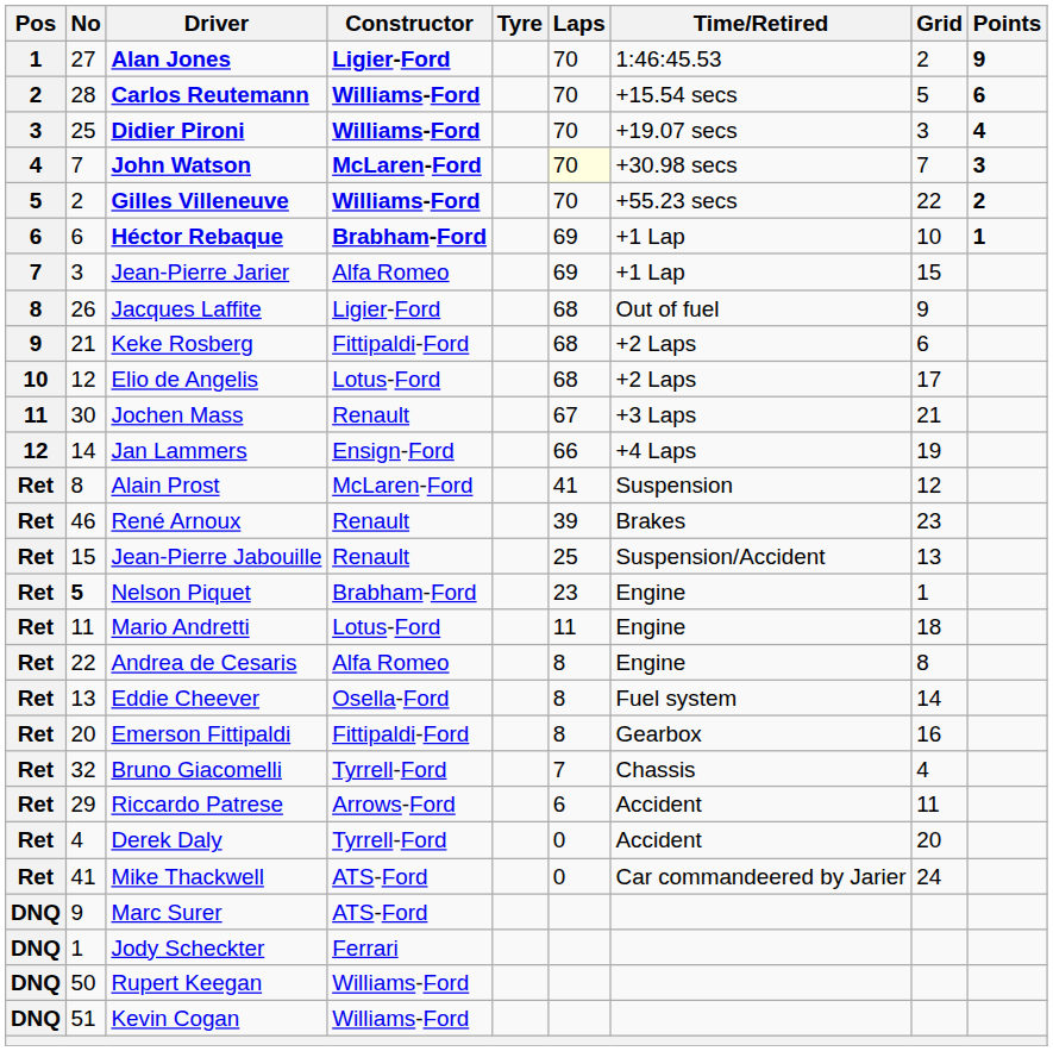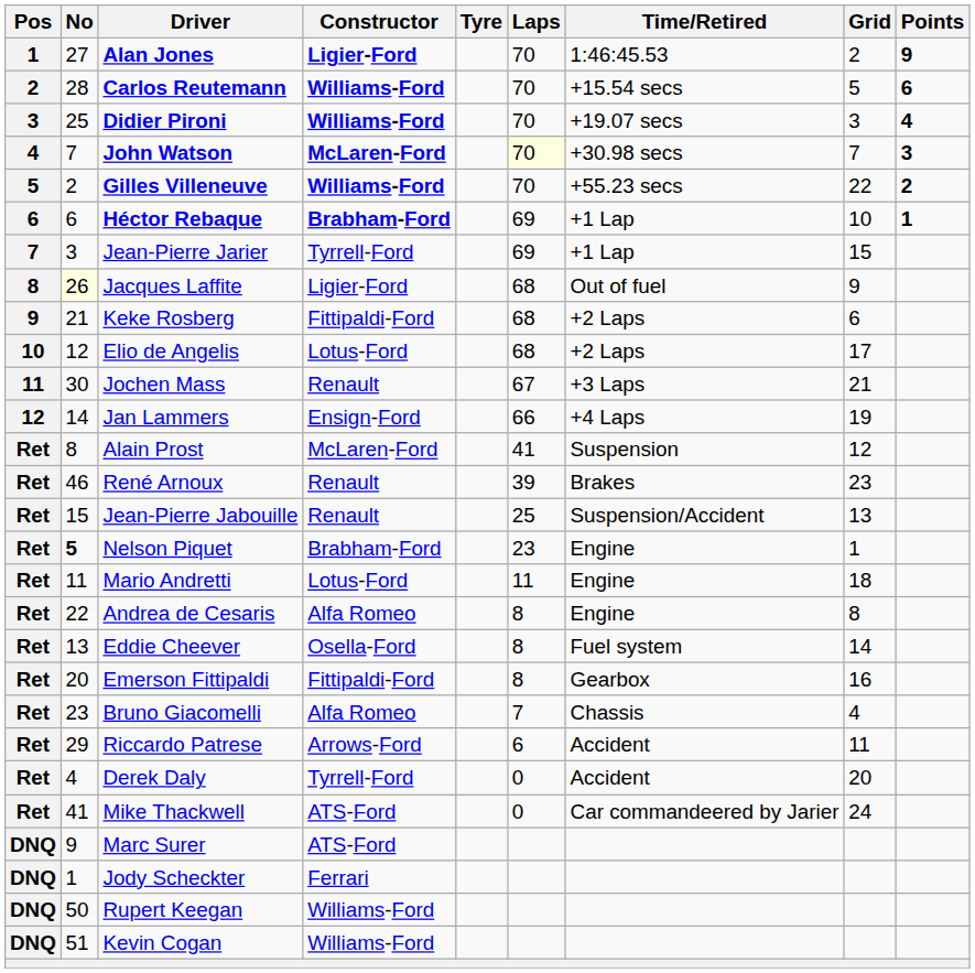 <table class="wikitable" style="font-size: 95%;">
 <tr>
 <th>Pos</th>
 <th>No</th>
 <th>Driver</th>
 <th>Constructor</th>
 <th>Tyre</th>
 <th>Laps</th>
 <th>Time/Retired</th>
 <th>Grid</th>
 <th>Points</th>
 </tr>
 <tr>
 <th>1</th>
 <td>27</td>
 <td> <strong><a href='#'>Alan Jones</a></strong></td>
 <td><strong><a href='#'>Ligier</a>-<a href='#'>Ford</a></strong></td>
 <td></td>
 <td>70</td>
 <td>1:46:45.53</td>
 <td>2</td>
 <td><strong>9</strong></td>
 </tr>
 <tr>
 <th>2</th>
 <td>28</td>
 <td> <strong><a href='#'>Carlos Reutemann</a></strong></td>
 <td><strong><a href='#'>Williams</a>-<a href='#'>Ford</a></strong></td>
 <td></td>
 <td>70</td>
 <td>+15.54 secs</td>
 <td>5</td>
 <td><strong>6</strong></td>
 </tr>
 <tr>
 <th>3</th>
 <td>25</td>
 <td> <strong><a href='#'>Didier Pironi</a></strong></td>
 <td><strong><a href='#'>Williams</a>-<a href='#'>Ford</a></strong></td>
 <td></td>
 <td>70</td>
 <td>+19.07 secs</td>
 <td>3</td>
 <td><strong>4</strong></td>
 </tr>
 <tr>
 <th>4</th>
 <td>7</td>
 <td> <strong><a href='#'>John Watson</a></strong></td>
 <td><strong><a href='#'>McLaren</a>-<a href='#'>Ford</a></strong></td>
 <td></td>
 <td style="background: lightyellow;">70</td>
 <td>+30.98 secs</td>
 <td>7</td>
 <td><strong>3</strong></td>
 </tr>
 <tr>
 <th>5</th>
 <td>2</td>
 <td> <strong><a href='#'>Gilles Villeneuve</a></strong></td>
 <td><strong><a href='#'>Williams</a>-<a href='#'>Ford</a></strong></td>
 <td></td>
 <td>70</td>
 <td>+55.23 secs</td>
 <td>22</td>
 <td><strong>2</strong></td>
 </tr>
 <tr>
 <th>6</th>
 <td>6</td>
 <td> <strong><a href='#'>Héctor Rebaque</a></strong></td>
 <td><strong><a href='#'>Brabham</a>-<a href='#'>Ford</a></strong></td>
 <td></td>
 <td>69</td>
 <td>+1 Lap</td>
 <td>10</td>
 <td><strong>1</strong></td>
 </tr>
 <tr>
 <th>7</th>
 <td>3</td>
 <td> <a href='#'>Jean-Pierre Jarier</a></td>
-<td><a href='#'>Alfa Romeo</a></td>
+<td><a href='#'>Tyrrell</a>-<a href='#'>Ford</a></td>
 <td></td>
 <td>69</td>
 <td>+1 Lap</td>
 <td>15</td>
 <td></td>
 </tr>
 <tr>
 <th>8</th>
-<td>26</td>
+<td style="background: lightyellow;">26</td>
 <td> <a href='#'>Jacques Laffite</a></td>
 <td><a href='#'>Ligier</a>-<a href='#'>Ford</a></td>
 <td></td>
 <td>68</td>
 <td>Out of fuel</td>
 <td>9</td>
 <td></td>
 </tr>
 <tr>
 <th>9</th>
 <td>21</td>
 <td> <a href='#'>Keke Rosberg</a></td>
 <td><a href='#'>Fittipaldi</a>-<a href='#'>Ford</a></td>
 <td></td>
 <td>68</td>
 <td>+2 Laps</td>
 <td>6</td>
 <td></td>
 </tr>
 <tr>
 <th>10</th>
 <td>12</td>
 <td> <a href='#'>Elio de Angelis</a></td>
 <td><a href='#'>Lotus</a>-<a href='#'>Ford</a></td>
 <td></td>
 <td>68</td>
 <td>+2 Laps</td>
 <td>17</td>
 <td></td>
 </tr>
 <tr>
 <th>11</th>
 <td>30</td>
 <td> <a href='#'>Jochen Mass</a></td>
 <td><a href='#'>Renault</a></td>
 <td></td>
 <td>67</td>
 <td>+3 Laps</td>
 <td>21</td>
 <td></td>
 </tr>
 <tr>
 <th>12</th>
 <td>14</td>
 <td> <a href='#'>Jan Lammers</a></td>
 <td><a href='#'>Ensign</a>-<a href='#'>Ford</a></td>
 <td></td>
 <td>66</td>
 <td>+4 Laps</td>
 <td>19</td>
 <td></td>
 </tr>
 <tr>
 <th>Ret</th>
 <td>8</td>
 <td> <a href='#'>Alain Prost</a></td>
 <td><a href='#'>McLaren</a>-<a href='#'>Ford</a></td>
 <td></td>
 <td>41</td>
 <td>Suspension</td>
 <td>12</td>
 <td></td>
 </tr>
 <tr>
 <th>Ret</th>
 <td>46</td>
 <td> <a href='#'>René Arnoux</a></td>
 <td><a href='#'>Renault</a></td>
 <td></td>
 <td>39</td>
 <td>Brakes</td>
 <td>23</td>
 <td></td>
 </tr>
 <tr>
 <th>Ret</th>
 <td>15</td>
 <td> <a href='#'>Jean-Pierre Jabouille</a></td>
 <td><a href='#'>Renault</a></td>
 <td></td>
 <td>25</td>
 <td>Suspension/Accident</td>
 <td>13</td>
 <td></td>
 </tr>
 <tr>
 <th>Ret</th>
 <td><strong>5</strong></td>
 <td> <a href='#'>Nelson Piquet</a></td>
 <td><a href='#'>Brabham</a>-<a href='#'>Ford</a></td>
 <td></td>
 <td>23</td>
 <td>Engine</td>
 <td>1</td>
 <td></td>
 </tr>
 <tr>
 <th>Ret</th>
 <td>11</td>
 <td> <a href='#'>Mario Andretti</a></td>
 <td><a href='#'>Lotus</a>-<a href='#'>Ford</a></td>
 <td></td>
 <td>11</td>
 <td>Engine</td>
 <td>18</td>
 <td></td>
 </tr>
 <tr>
 <th>Ret</th>
 <td>22</td>
 <td> <a href='#'>Andrea de Cesaris</a></td>
 <td><a href='#'>Alfa Romeo</a></td>
 <td></td>
 <td>8</td>
 <td>Engine</td>
 <td>8</td>
 <td></td>
 </tr>
 <tr>
 <th>Ret</th>
 <td>13</td>
 <td> <a href='#'>Eddie Cheever</a></td>
 <td><a href='#'>Osella</a>-<a href='#'>Ford</a></td>
 <td></td>
 <td>8</td>
 <td>Fuel system</td>
 <td>14</td>
 <td></td>
 </tr>
 <tr>
 <th>Ret</th>
 <td>20</td>
 <td> <a href='#'>Emerson Fittipaldi</a></td>
 <td><a href='#'>Fittipaldi</a>-<a href='#'>Ford</a></td>
 <td></td>
 <td>8</td>
 <td>Gearbox</td>
 <td>16</td>
 <td></td>
 </tr>
 <tr>
 <th>Ret</th>
-<td>32</td>
+<td>23</td>
 <td> <a href='#'>Bruno Giacomelli</a></td>
-<td><a href='#'>Tyrrell</a>-<a href='#'>Ford</a></td>
+<td><a href='#'>Alfa Romeo</a></td>
 <td></td>
 <td>7</td>
 <td>Chassis</td>
 <td>4</td>
 <td></td>
 </tr>
 <tr>
 <th>Ret</th>
 <td>29</td>
 <td> <a href='#'>Riccardo Patrese</a></td>
 <td><a href='#'>Arrows</a>-<a href='#'>Ford</a></td>
 <td></td>
 <td>6</td>
 <td>Accident</td>
 <td>11</td>
 <td></td>
 </tr>
 <tr>
 <th>Ret</th>
 <td>4</td>
 <td> <a href='#'>Derek Daly</a></td>
 <td><a href='#'>Tyrrell</a>-<a href='#'>Ford</a></td>
 <td></td>
 <td>0</td>
 <td>Accident</td>
 <td>20</td>
 <td></td>
 </tr>
 <tr>
 <th>Ret</th>
 <td>41</td>
 <td> <a href='#'>Mike Thackwell</a></td>
 <td><a href='#'>ATS</a>-<a href='#'>Ford</a></td>
 <td></td>
 <td>0</td>
 <td>Car commandeered by Jarier</td>
 <td>24</td>
 <td></td>
 </tr>
 <tr>
 <th>DNQ</th>
 <td>9</td>
 <td> <a href='#'>Marc Surer</a></td>
 <td><a href='#'>ATS</a>-<a href='#'>Ford</a></td>
 <td></td>
 <td></td>
 <td></td>
 <td></td>
 <td></td>
 </tr>
 <tr>
 <th>DNQ</th>
 <td>1</td>
 <td> <a href='#'>Jody Scheckter</a></td>
 <td><a href='#'>Ferrari</a></td>
 <td></td>
 <td></td>
 <td></td>
 <td></td>
 <td></td>
 </tr>
 <tr>
 <th>DNQ</th>
 <td>50</td>
 <td> <a href='#'>Rupert Keegan</a></td>
 <td><a href='#'>Williams</a>-<a href='#'>Ford</a></td>
 <td></td>
 <td></td>
 <td></td>
 <td></td>
 <td></td>
 </tr>
 <tr>
 <th>DNQ</th>
 <td>51</td>
 <td> <a href='#'>Kevin Cogan</a></td>
 <td><a href='#'>Williams</a>-<a href='#'>Ford</a></td>
 <td></td>
 <td></td>
 <td></td>
 <td></td>
 <td></td>
 </tr>
 <tr>
 <th colspan="9"></th>
 </tr>
 </table>
